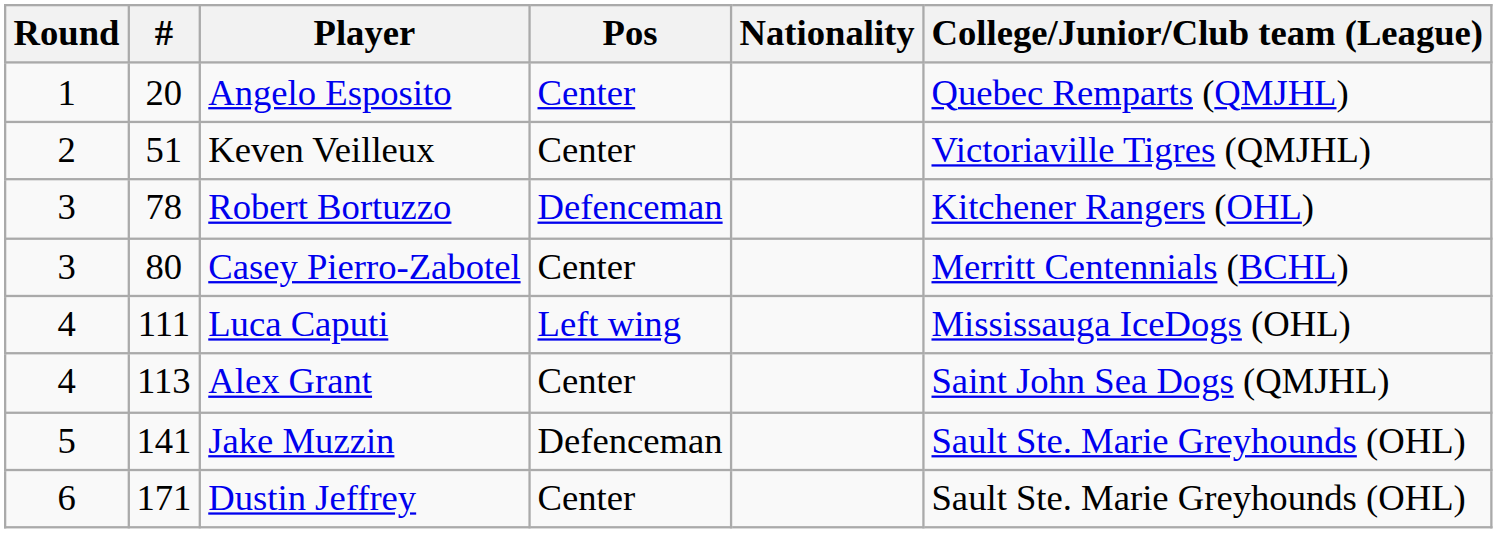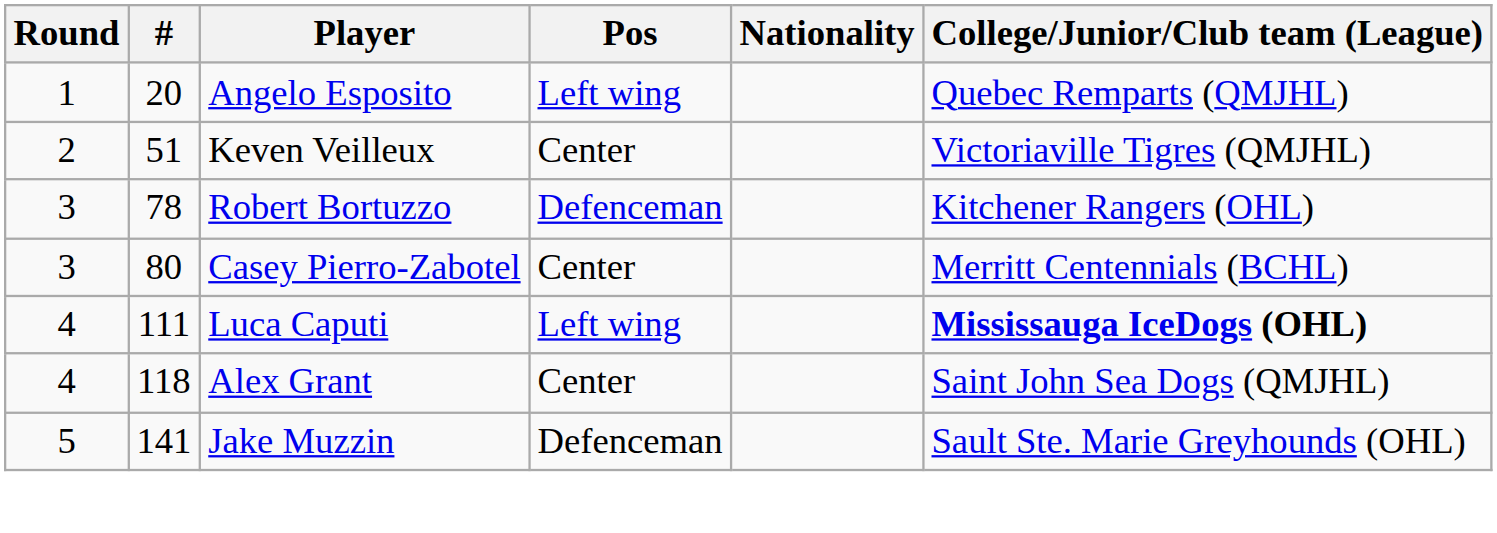 <table class="wikitable">
 <tr>
 <th>Round</th>
 <th>#</th>
 <th>Player</th>
 <th>Pos</th>
 <th>Nationality</th>
 <th>College/Junior/Club team (League)</th>
 </tr>
 <tr>
 <td style="text-align:center">1</td>
 <td style="text-align:center">20</td>
 <td><a href='#'>Angelo Esposito</a></td>
-<td><a href='#'>Center</a></td>
+<td><a href='#'>Left wing</a></td>
 <td></td>
 <td><a href='#'>Quebec Remparts</a> (<a href='#'>QMJHL</a>)</td>
 </tr>
 <tr>
 <td style="text-align:center">2</td>
 <td style="text-align:center">51</td>
 <td>Keven Veilleux</td>
 <td>Center</td>
 <td></td>
 <td><a href='#'>Victoriaville Tigres</a> (QMJHL)</td>
 </tr>
 <tr>
 <td style="text-align:center">3</td>
 <td style="text-align:center">78</td>
 <td><a href='#'>Robert Bortuzzo</a></td>
 <td><a href='#'>Defenceman</a></td>
 <td></td>
 <td><a href='#'>Kitchener Rangers</a> (<a href='#'>OHL</a>)</td>
 </tr>
 <tr>
 <td style="text-align:center">3</td>
 <td style="text-align:center">80</td>
 <td><a href='#'>Casey Pierro-Zabotel</a></td>
 <td>Center</td>
 <td></td>
 <td><a href='#'>Merritt Centennials</a> (<a href='#'>BCHL</a>)</td>
 </tr>
 <tr>
 <td style="text-align:center">4</td>
 <td style="text-align:center">111</td>
 <td><a href='#'>Luca Caputi</a></td>
 <td><a href='#'>Left wing</a></td>
 <td></td>
-<td><a href='#'>Mississauga IceDogs</a> (OHL)</td>
+<td><strong><a href='#'>Mississauga IceDogs</a> (OHL)</strong></td>
 </tr>
 <tr>
 <td style="text-align:center">4</td>
-<td style="text-align:center">113</td>
+<td style="text-align:center">118</td>
 <td><a href='#'>Alex Grant</a></td>
 <td>Center</td>
 <td></td>
 <td><a href='#'>Saint John Sea Dogs</a> (QMJHL)</td>
 </tr>
 <tr>
 <td style="text-align:center">5</td>
 <td style="text-align:center">141</td>
 <td><a href='#'>Jake Muzzin</a></td>
 <td>Defenceman</td>
 <td></td>
 <td><a href='#'>Sault Ste. Marie Greyhounds</a> (OHL)</td>
 </tr>
-<tr>
-<td style="text-align:center">6</td>
-<td style="text-align:center">171</td>
-<td><a href='#'>Dustin Jeffrey</a></td>
-<td>Center</td>
-<td></td>
-<td>Sault Ste. Marie Greyhounds (OHL)</td>
-</tr>
 </table>
